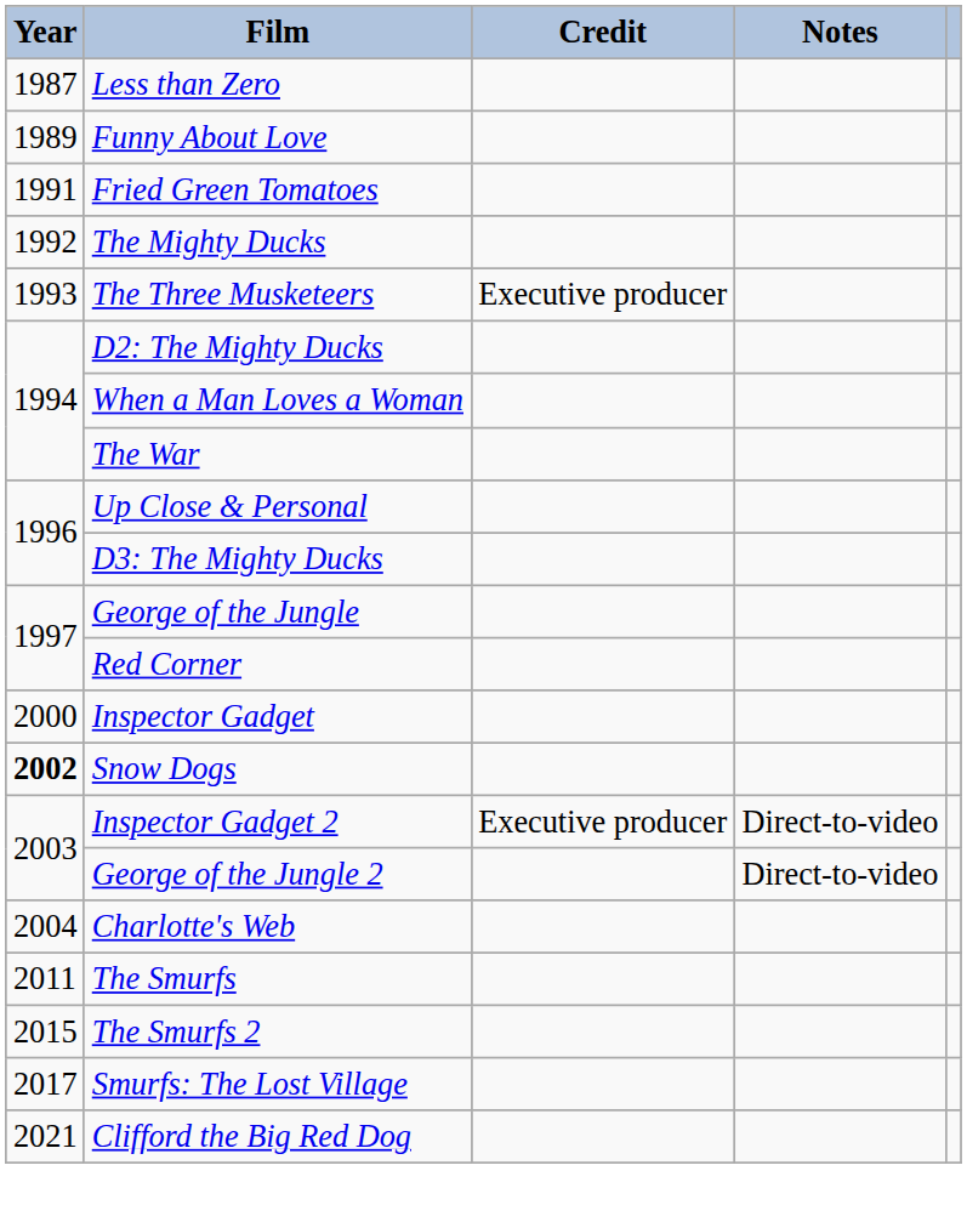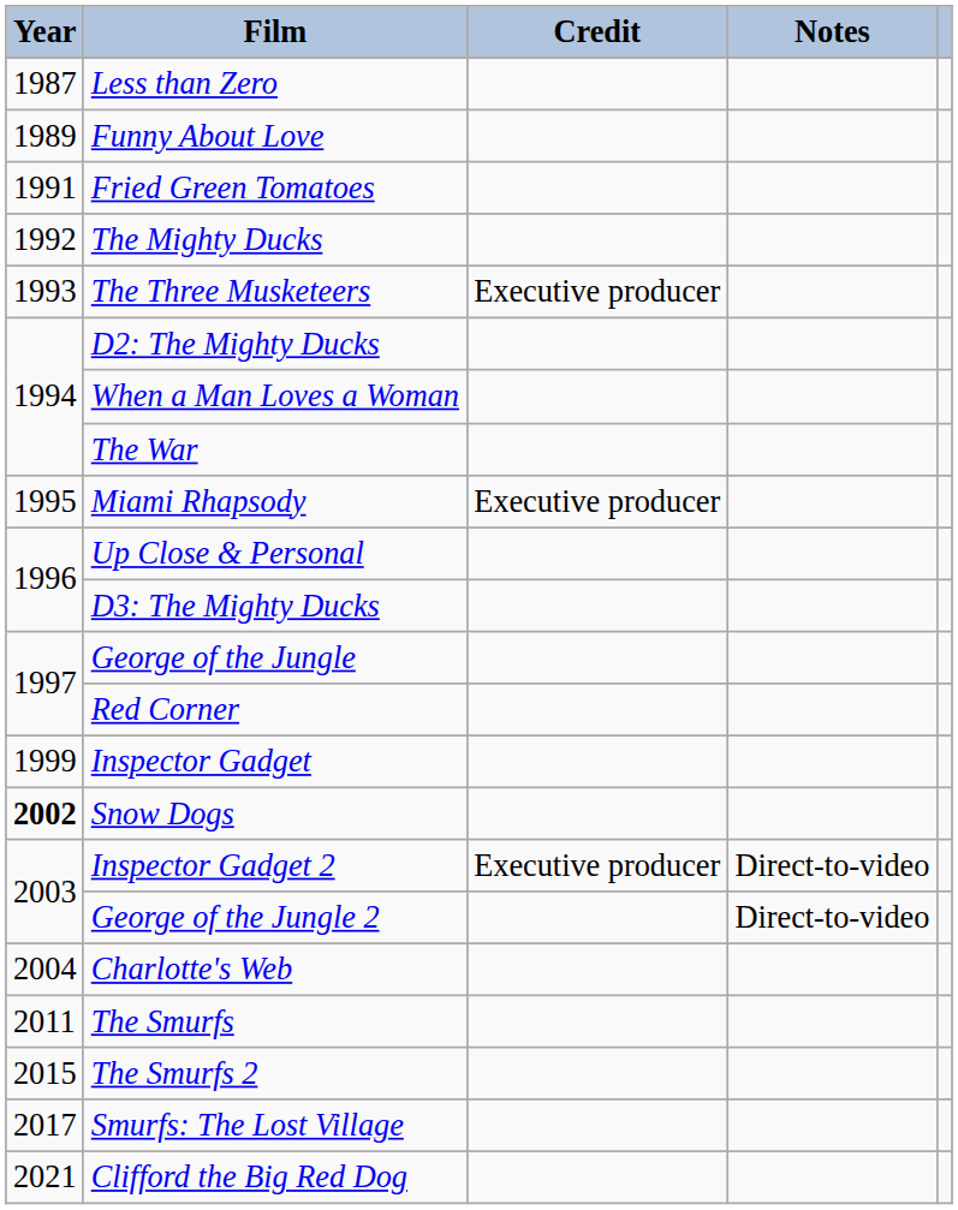 <table class="wikitable" style="font-size:95%;">
 <tr>
 <th style="background:#B0C4DE;">Year</th>
 <th style="background:#B0C4DE;">Film</th>
 <th style="background:#B0C4DE;">Credit</th>
 <th style="background:#B0C4DE;">Notes</th>
 <th style="background:#B0C4DE;"></th>
 </tr>
 <tr>
 <td>1987</td>
 <td><em><a href='#'>Less than Zero</a></em></td>
 <td></td>
 <td></td>
 <td></td>
 </tr>
 <tr>
 <td>1989</td>
 <td><em><a href='#'>Funny About Love</a></em></td>
 <td></td>
 <td></td>
 <td></td>
 </tr>
 <tr>
 <td>1991</td>
 <td><em><a href='#'>Fried Green Tomatoes</a></em></td>
 <td></td>
 <td></td>
 <td></td>
 </tr>
 <tr>
 <td>1992</td>
 <td><em><a href='#'>The Mighty Ducks</a></em></td>
 <td></td>
 <td></td>
 <td></td>
 </tr>
 <tr>
 <td>1993</td>
 <td><em><a href='#'>The Three Musketeers</a></em></td>
 <td>Executive producer</td>
 <td></td>
 <td></td>
 </tr>
 <tr>
 <td rowspan=3>1994</td>
 <td><em><a href='#'>D2: The Mighty Ducks</a></em></td>
 <td></td>
 <td></td>
 <td></td>
 </tr>
 <tr>
 <td><em><a href='#'>When a Man Loves a Woman</a></em></td>
 <td></td>
 <td></td>
 <td></td>
 </tr>
 <tr ,>
 <td><em><a href='#'>The War</a></em></td>
 <td></td>
 <td></td>
 <td></td>
 </tr>
 <tr>
+<td>1995</td>
+<td><em><a href='#'>Miami Rhapsody</a></em></td>
+<td>Executive producer</td>
+<td></td>
+<td></td>
+</tr>
+<tr>
 <td rowspan=2>1996</td>
 <td><em><a href='#'>Up Close & Personal</a></em></td>
 <td></td>
 <td></td>
 <td></td>
 </tr>
 <tr>
 <td><em><a href='#'>D3: The Mighty Ducks</a></em></td>
 <td></td>
 <td></td>
 <td></td>
 </tr>
 <tr>
 <td rowspan=2>1997</td>
 <td><em><a href='#'>George of the Jungle</a></em></td>
 <td></td>
 <td></td>
 <td></td>
 </tr>
 <tr>
 <td><em><a href='#'>Red Corner</a></em></td>
 <td></td>
 <td></td>
 <td></td>
 </tr>
 <tr>
-<td>2000</td>
+<td>1999</td>
 <td><em><a href='#'>Inspector Gadget</a></em></td>
 <td></td>
 <td></td>
 <td></td>
 </tr>
 <tr>
 <td><strong>2002</strong></td>
 <td><em><a href='#'>Snow Dogs</a></em></td>
 <td></td>
 <td></td>
 <td></td>
 </tr>
 <tr>
 <td rowspan=2>2003</td>
 <td><em><a href='#'>Inspector Gadget 2</a></em></td>
 <td>Executive producer</td>
 <td>Direct-to-video</td>
 <td></td>
 </tr>
 <tr>
 <td><em><a href='#'>George of the Jungle 2</a></em></td>
 <td></td>
 <td>Direct-to-video</td>
 <td></td>
 </tr>
 <tr>
 <td>2004</td>
 <td><em><a href='#'>Charlotte's Web</a></em></td>
 <td></td>
 <td></td>
 <td></td>
 </tr>
 <tr>
 <td>2011</td>
 <td><em><a href='#'>The Smurfs</a></em></td>
 <td></td>
 <td></td>
 <td></td>
 </tr>
 <tr>
 <td>2015</td>
 <td><em><a href='#'>The Smurfs 2</a></em></td>
 <td></td>
 <td></td>
 <td></td>
 </tr>
 <tr>
 <td>2017</td>
 <td><em><a href='#'>Smurfs: The Lost Village</a></em></td>
 <td></td>
 <td></td>
 <td></td>
 </tr>
 <tr>
 <td>2021</td>
 <td><em><a href='#'>Clifford the Big Red Dog</a></em></td>
 <td></td>
 <td></td>
 <td></td>
 </tr>
 </table>
